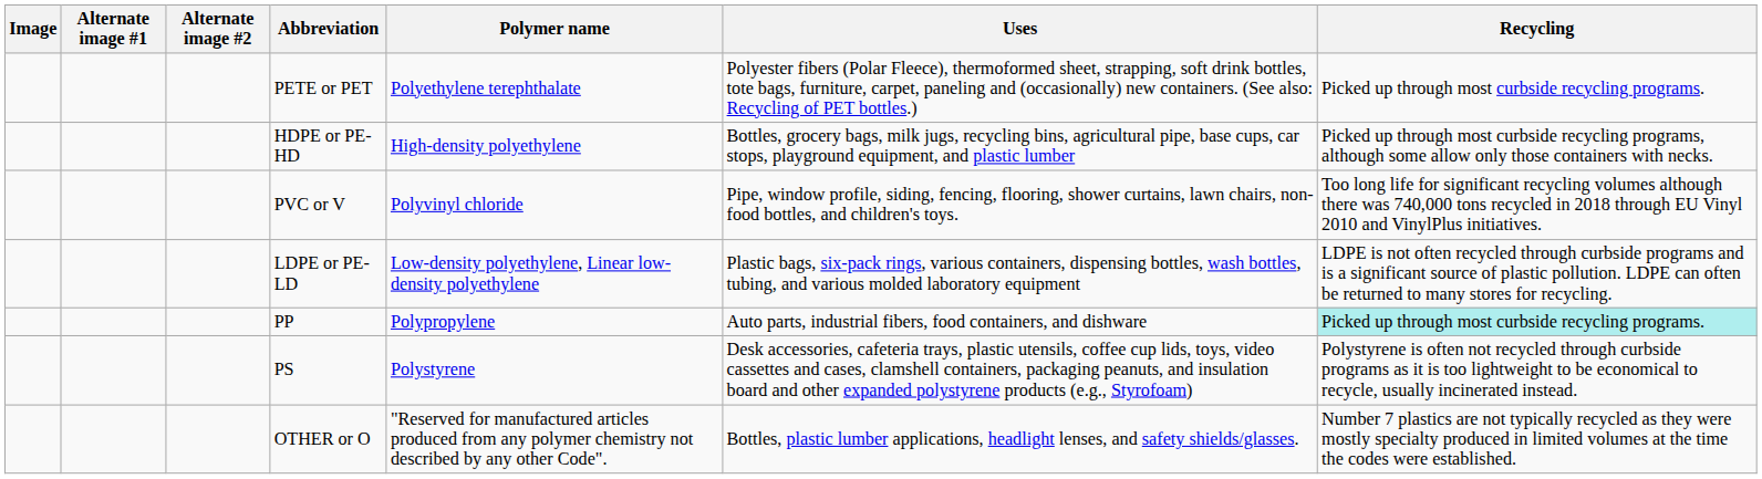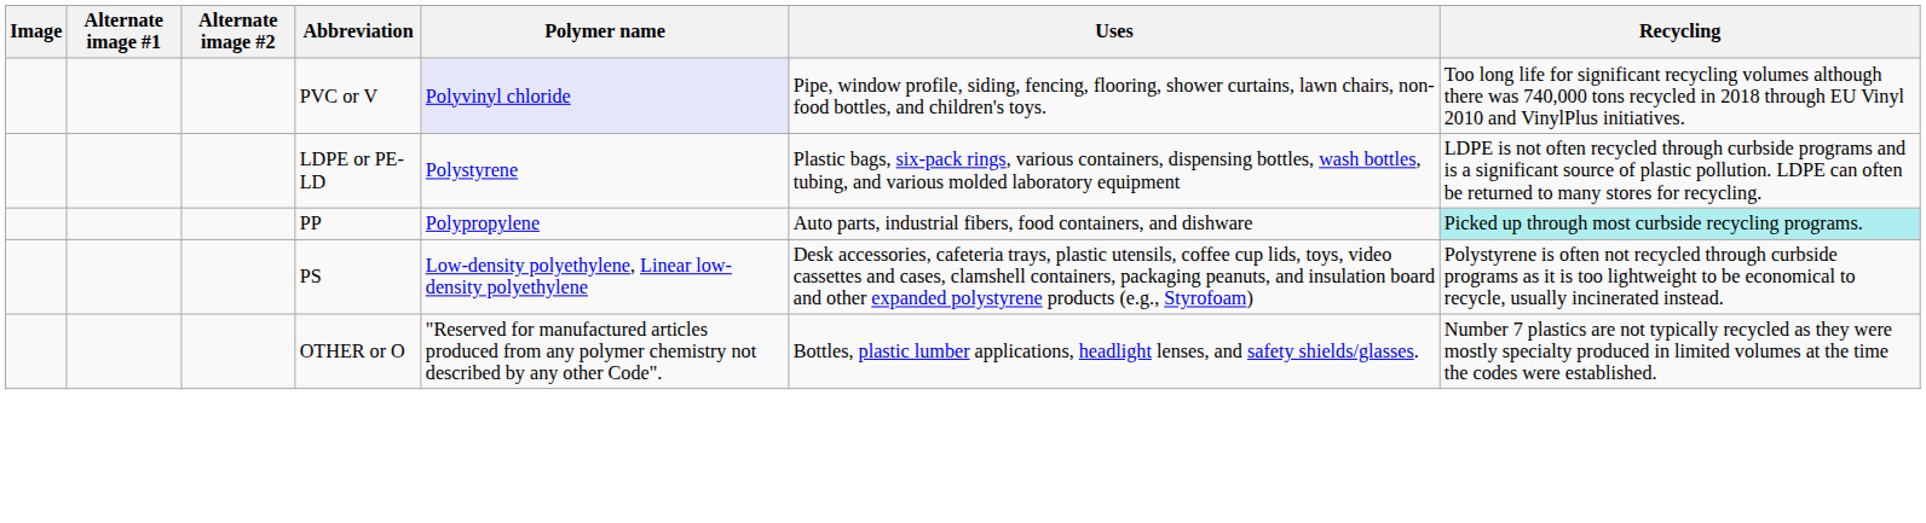 <table class="wikitable sortable skin-invert-image">
 <tr>
 <th>Image</th>
 <th>Alternate image #1</th>
 <th>Alternate image #2</th>
 <th>Abbreviation</th>
 <th>Polymer name</th>
 <th>Uses</th>
 <th>Recycling</th>
 </tr>
 <tr>
 <td></td>
 <td style="text-align: center;"></td>
 <td style="text-align: center;"></td>
-<td>PETE or PET</td>
-<td><a href='#'>Polyethylene terephthalate</a></td>
-<td>Polyester fibers (Polar Fleece), thermoformed sheet, strapping, soft drink bottles, tote bags, furniture, carpet, paneling and (occasionally) new containers. (See also: <a href='#'>Recycling of PET bottles</a>.)</td>
-<td>Picked up through most <a href='#'>curbside recycling programs</a>.</td>
-</tr>
-<tr>
-<td></td>
-<td style="text-align: center;"></td>
-<td style="text-align: center;"></td>
-<td>HDPE or PE-HD</td>
-<td><a href='#'>High-density polyethylene</a></td>
-<td>Bottles, grocery bags, milk jugs, recycling bins, agricultural pipe, base cups, car stops, playground equipment, and <a href='#'>plastic lumber</a></td>
-<td>Picked up through most curbside recycling programs, although some allow only those containers with necks.</td>
-</tr>
-<tr>
-<td></td>
-<td style="text-align: center;"></td>
-<td style="text-align: center;"></td>
 <td>PVC or V</td>
-<td><a href='#'>Polyvinyl chloride</a></td>
+<td style="background: lavender;"><a href='#'>Polyvinyl chloride</a></td>
 <td>Pipe, window profile, siding, fencing, flooring, shower curtains, lawn chairs, non-food bottles, and children's toys.</td>
 <td>Too long life for significant recycling volumes although there was 740,000 tons recycled in 2018 through EU Vinyl 2010 and VinylPlus initiatives.</td>
 </tr>
 <tr>
 <td></td>
 <td style="text-align: center;"></td>
 <td style="text-align: center;"></td>
 <td>LDPE or PE-LD</td>
-<td><a href='#'>Low-density polyethylene</a>, <a href='#'>Linear low-density polyethylene</a></td>
+<td><a href='#'>Polystyrene</a></td>
 <td>Plastic bags, <a href='#'>six-pack rings</a>, various containers, dispensing bottles, <a href='#'>wash bottles</a>, tubing, and various molded laboratory equipment</td>
 <td>LDPE is not often recycled through curbside programs and is a significant source of plastic pollution. LDPE can often be returned to many stores for recycling.</td>
 </tr>
 <tr>
 <td></td>
 <td style="text-align: center;"></td>
 <td style="text-align: center;"></td>
 <td>PP</td>
 <td><a href='#'>Polypropylene</a></td>
 <td>Auto parts, industrial fibers, food containers, and dishware</td>
 <td style="background: paleturquoise;">Picked up through most curbside recycling programs.</td>
 </tr>
 <tr>
 <td></td>
 <td style="text-align: center;"></td>
 <td style="text-align: center;"></td>
 <td>PS</td>
-<td><a href='#'>Polystyrene</a></td>
+<td><a href='#'>Low-density polyethylene</a>, <a href='#'>Linear low-density polyethylene</a></td>
 <td>Desk accessories, cafeteria trays, plastic utensils, coffee cup lids, toys, video cassettes and cases, clamshell containers, packaging peanuts, and insulation board and other <a href='#'>expanded polystyrene</a> products (e.g., <a href='#'>Styrofoam</a>)</td>
 <td>Polystyrene is often not recycled through curbside programs as it is too lightweight to be economical to recycle, usually incinerated instead.</td>
 </tr>
 <tr>
 <td></td>
 <td style="text-align: center;"></td>
 <td style="text-align: center;"></td>
 <td>OTHER or O</td>
 <td>"Reserved for manufactured articles produced from any polymer chemistry not described by any other Code".</td>
 <td>Bottles, <a href='#'>plastic lumber</a> applications, <a href='#'>headlight</a> lenses, and <a href='#'>safety shields/glasses</a>.</td>
 <td>Number 7 plastics are not typically recycled as they were mostly specialty produced in limited volumes at the time the codes were established.</td>
 </tr>
 </table>
